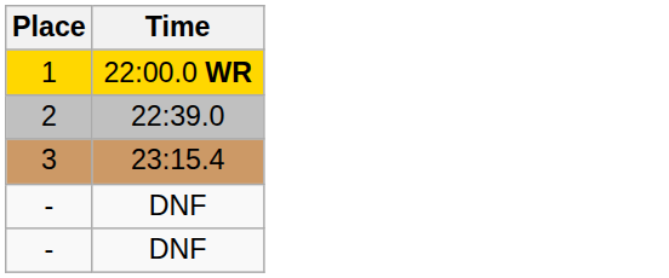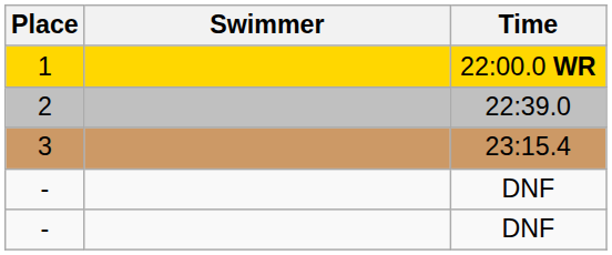 <table class=wikitable style="text-align:center">
 <tr>
 <th>Place</th>
+<th width=220>Swimmer</th>
 <th width=90>Time</th>
 </tr>
 <tr bgcolor=gold>
 <td>1</td>
+<td align=left></td>
 <td>22:00.0 <strong>WR</strong></td>
 </tr>
 <tr bgcolor=silver>
 <td>2</td>
+<td align=left></td>
 <td>22:39.0</td>
 </tr>
 <tr bgcolor=cc9966>
 <td>3</td>
+<td align=left></td>
 <td>23:15.4</td>
 </tr>
 <tr>
 <td>-</td>
+<td align=left></td>
 <td>DNF</td>
 </tr>
 <tr>
 <td>-</td>
+<td align=left></td>
 <td>DNF</td>
 </tr>
 </table>
